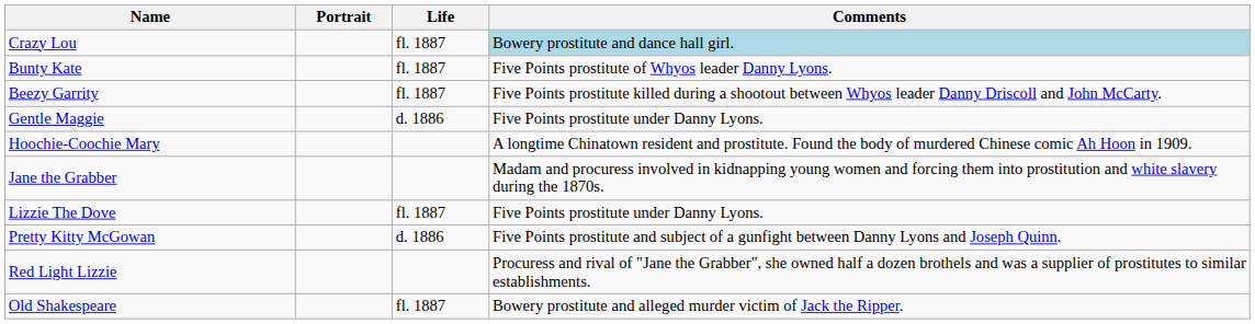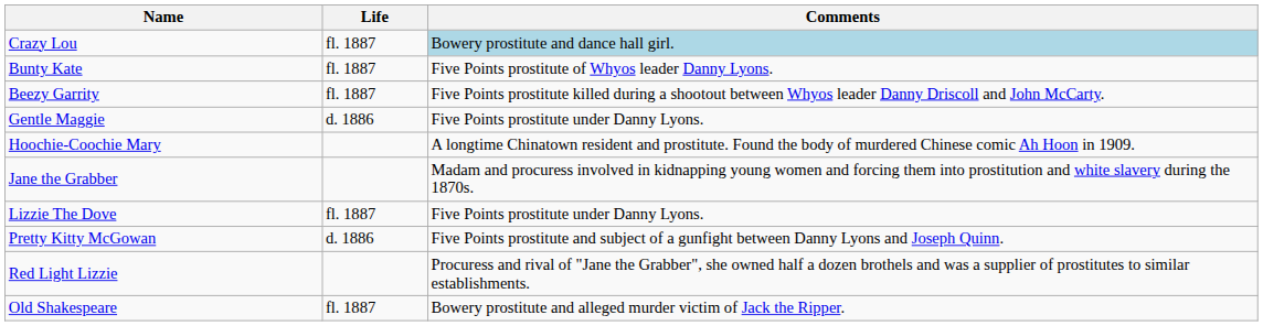 <table class=wikitable>
 <tr>
 <th width="21%">Name</th>
-<th width="7%">Portrait</th>
 <th width="7%">Life</th>
 <th width="55%">Comments</th>
 </tr>
 <tr>
 <td><a href='#'>Crazy Lou</a></td>
-<td></td>
 <td>fl. 1887</td>
 <td style="background: lightblue;">Bowery prostitute and dance hall girl.</td>
 </tr>
 <tr>
 <td><a href='#'>Bunty Kate</a></td>
-<td></td>
 <td>fl. 1887</td>
 <td>Five Points prostitute of <a href='#'>Whyos</a> leader <a href='#'>Danny Lyons</a>.</td>
 </tr>
 <tr>
 <td><a href='#'>Beezy Garrity</a></td>
-<td></td>
 <td>fl. 1887</td>
 <td>Five Points prostitute killed during a shootout between <a href='#'>Whyos</a> leader <a href='#'>Danny Driscoll</a> and <a href='#'>John McCarty</a>.</td>
 </tr>
 <tr>
 <td><a href='#'>Gentle Maggie</a></td>
-<td></td>
 <td>d. 1886</td>
 <td>Five Points prostitute under Danny Lyons.</td>
 </tr>
 <tr>
 <td><a href='#'>Hoochie-Coochie Mary</a></td>
 <td></td>
-<td></td>
 <td>A longtime Chinatown resident and prostitute. Found the body of murdered Chinese comic <a href='#'>Ah Hoon</a> in 1909.</td>
 </tr>
 <tr>
 <td><a href='#'>Jane the Grabber</a></td>
 <td></td>
-<td></td>
 <td>Madam and procuress involved in kidnapping young women and forcing them into prostitution and <a href='#'>white slavery</a> during the 1870s.</td>
 </tr>
 <tr>
 <td><a href='#'>Lizzie The Dove</a></td>
-<td></td>
 <td>fl. 1887</td>
 <td>Five Points prostitute under Danny Lyons.</td>
 </tr>
 <tr>
 <td><a href='#'>Pretty Kitty McGowan</a></td>
-<td></td>
 <td>d. 1886</td>
 <td>Five Points prostitute and subject of a gunfight between Danny Lyons and <a href='#'>Joseph Quinn</a>.</td>
 </tr>
 <tr>
 <td><a href='#'>Red Light Lizzie</a></td>
 <td></td>
-<td></td>
 <td>Procuress and rival of "Jane the Grabber", she owned half a dozen brothels and was a supplier of prostitutes to similar establishments.</td>
 </tr>
 <tr>
 <td><a href='#'>Old Shakespeare</a></td>
-<td></td>
 <td>fl. 1887</td>
 <td>Bowery prostitute and alleged murder victim of <a href='#'>Jack the Ripper</a>.</td>
 </tr>
 </table>
